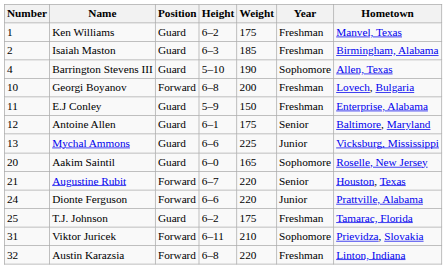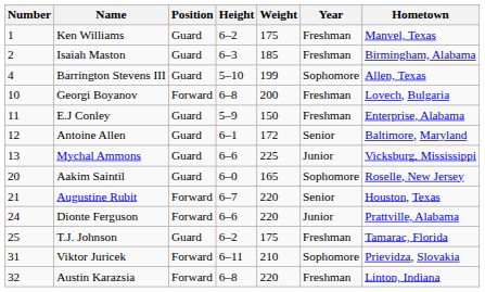 <table class="wikitable" style="font-size: 95%;">
 <tr>
 <th>Number</th>
 <th>Name</th>
 <th>Position</th>
 <th>Height</th>
 <th>Weight</th>
 <th>Year</th>
 <th>Hometown</th>
 </tr>
 <tr>
 <td>1</td>
 <td>Ken Williams</td>
 <td>Guard</td>
 <td>6–2</td>
 <td>175</td>
 <td>Freshman</td>
 <td><a href='#'>Manvel, Texas</a></td>
 </tr>
 <tr>
 <td>2</td>
 <td>Isaiah Maston</td>
 <td>Guard</td>
 <td>6–3</td>
 <td>185</td>
 <td>Freshman</td>
 <td><a href='#'>Birmingham, Alabama</a></td>
 </tr>
 <tr>
 <td>4</td>
 <td>Barrington Stevens III</td>
 <td>Guard</td>
 <td>5–10</td>
-<td>190</td>
+<td>199</td>
 <td>Sophomore</td>
 <td><a href='#'>Allen, Texas</a></td>
 </tr>
 <tr>
 <td>10</td>
 <td>Georgi Boyanov</td>
 <td>Forward</td>
 <td>6–8</td>
 <td>200</td>
 <td>Freshman</td>
 <td><a href='#'>Lovech</a>, <a href='#'>Bulgaria</a></td>
 </tr>
 <tr>
 <td>11</td>
 <td>E.J Conley</td>
 <td>Guard</td>
 <td>5–9</td>
 <td>150</td>
 <td>Freshman</td>
 <td><a href='#'>Enterprise, Alabama</a></td>
 </tr>
 <tr>
 <td>12</td>
 <td>Antoine Allen</td>
 <td>Guard</td>
 <td>6–1</td>
-<td>175</td>
+<td>172</td>
 <td>Senior</td>
 <td><a href='#'>Baltimore</a>, <a href='#'>Maryland</a></td>
 </tr>
 <tr>
 <td>13</td>
 <td><a href='#'>Mychal Ammons</a></td>
 <td>Guard</td>
 <td>6–6</td>
 <td>225</td>
 <td>Junior</td>
 <td><a href='#'>Vicksburg, Mississippi</a></td>
 </tr>
 <tr>
 <td>20</td>
 <td>Aakim Saintil</td>
 <td>Guard</td>
 <td>6–0</td>
 <td>165</td>
 <td>Sophomore</td>
 <td><a href='#'>Roselle, New Jersey</a></td>
 </tr>
 <tr>
 <td>21</td>
 <td><a href='#'>Augustine Rubit</a></td>
 <td>Forward</td>
 <td>6–7</td>
 <td>220</td>
 <td>Senior</td>
 <td><a href='#'>Houston</a>, <a href='#'>Texas</a></td>
 </tr>
 <tr>
 <td>24</td>
 <td>Dionte Ferguson</td>
 <td>Forward</td>
 <td>6–6</td>
 <td>220</td>
 <td>Junior</td>
 <td><a href='#'>Prattville, Alabama</a></td>
 </tr>
 <tr>
 <td>25</td>
 <td>T.J. Johnson</td>
 <td>Guard</td>
 <td>6–2</td>
 <td>175</td>
 <td>Freshman</td>
 <td><a href='#'>Tamarac, Florida</a></td>
 </tr>
 <tr>
 <td>31</td>
 <td>Viktor Juricek</td>
 <td>Forward</td>
 <td>6–11</td>
 <td>210</td>
 <td>Sophomore</td>
 <td><a href='#'>Prievidza</a>, <a href='#'>Slovakia</a></td>
 </tr>
 <tr>
 <td>32</td>
 <td>Austin Karazsia</td>
 <td>Forward</td>
 <td>6–8</td>
 <td>220</td>
 <td>Freshman</td>
 <td><a href='#'>Linton, Indiana</a></td>
 </tr>
 </table>
